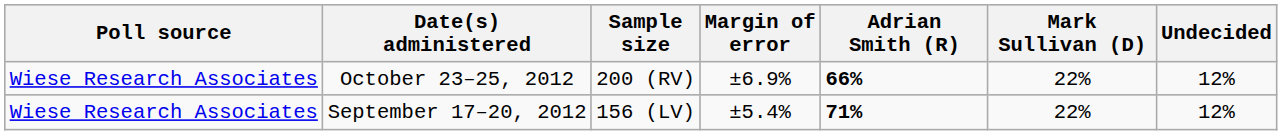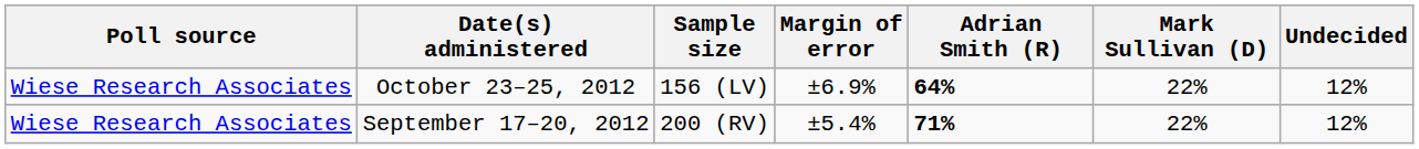 <table class="wikitable">
 <tr>
 <th>Poll source</th>
 <th>Date(s)<br>administered</th>
 <th>Sample<br>size</th>
 <th>Margin of <br>error</th>
 <th style="width:100px;">Adrian<br>Smith (R)</th>
 <th style="width:100px;">Mark<br>Sullivan (D)</th>
 <th>Undecided</th>
 </tr>
 <tr>
 <td><a href='#'>Wiese Research Associates</a></td>
 <td align=center>October 23–25, 2012</td>
-<td align=center>200 (RV)</td>
+<td align=center>156 (LV)</td>
 <td align=center>±6.9%</td>
-<td><strong>66%</strong></td>
+<td><strong>64%</strong></td>
 <td align=center>22%</td>
 <td align=center>12%</td>
 </tr>
 <tr>
 <td><a href='#'>Wiese Research Associates</a></td>
 <td align=center>September 17–20, 2012</td>
-<td align=center>156 (LV)</td>
+<td align=center>200 (RV)</td>
 <td align=center>±5.4%</td>
 <td><strong>71%</strong></td>
 <td align=center>22%</td>
 <td align=center>12%</td>
 </tr>
 </table>
